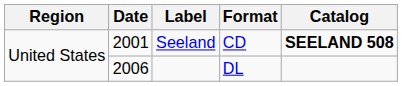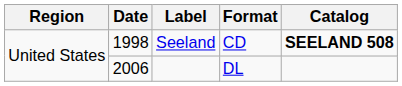 <table class="wikitable">
 <tr>
 <th>Region</th>
 <th>Date</th>
 <th>Label</th>
 <th>Format</th>
 <th>Catalog</th>
 </tr>
 <tr>
 <td rowspan="2">United States</td>
-<td>2001</td>
+<td>1998</td>
 <td><a href='#'>Seeland</a></td>
 <td><a href='#'>CD</a></td>
 <td><strong>SEELAND 508</strong></td>
 </tr>
 <tr>
 <td>2006</td>
 <td></td>
 <td><a href='#'>DL</a></td>
 <td></td>
 </tr>
 </table>
